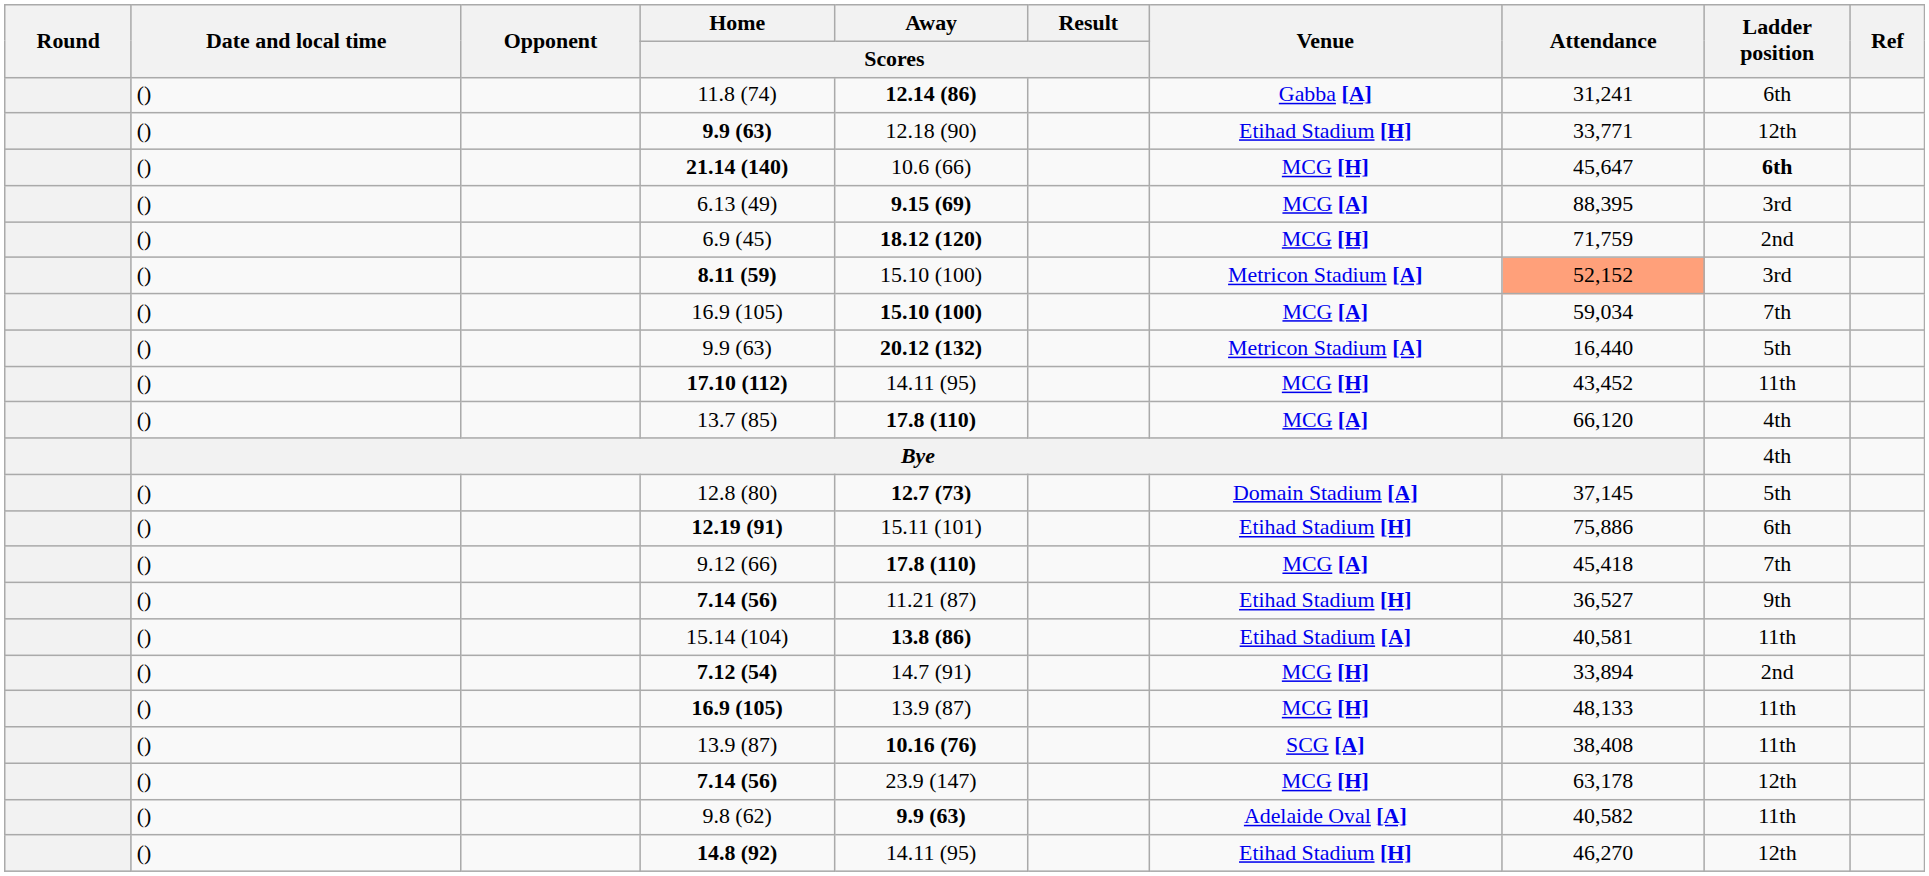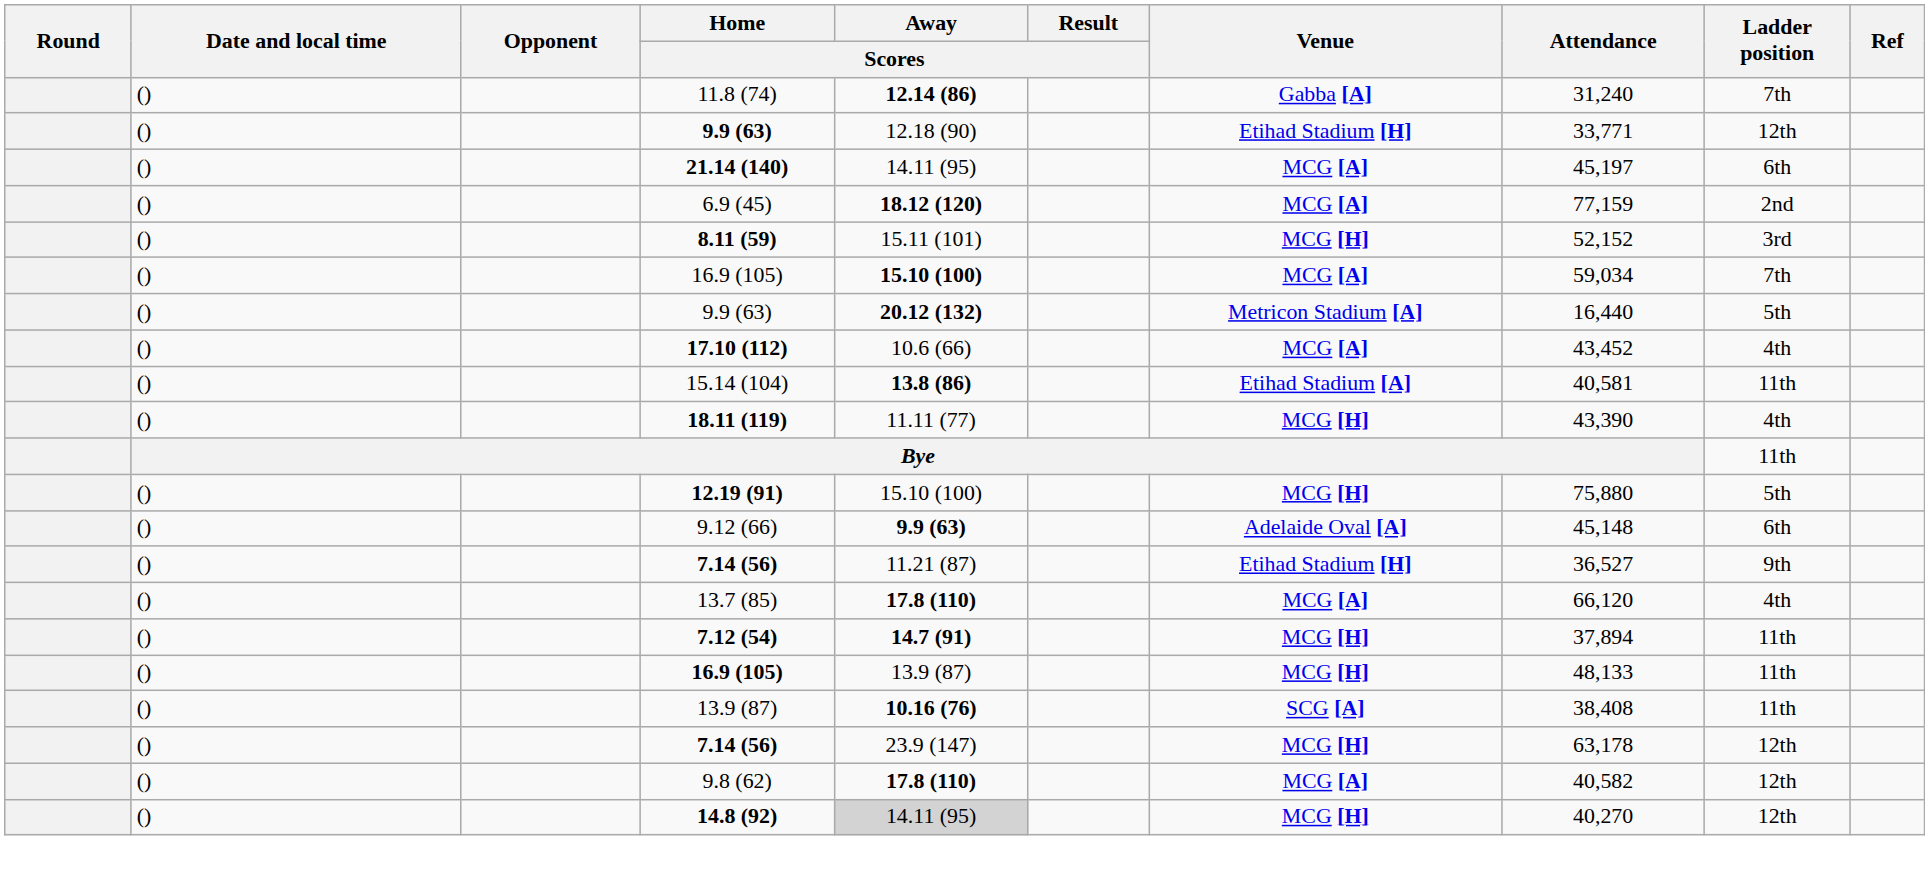 <table class="wikitable plainrowheaders" style="font-size:90%; width:100%; text-align:center;">
 <tr>
 <th scope="col" rowspan="2">Round</th>
 <th scope="col" rowspan="2">Date and local time</th>
 <th scope="col" rowspan="2">Opponent</th>
 <th scope="col">Home</th>
 <th scope="col">Away</th>
 <th scope="col">Result</th>
 <th scope="col" rowspan="2">Venue</th>
 <th scope="col" rowspan="2">Attendance</th>
 <th scope="col" rowspan="2">Ladder<br>position</th>
 <th scope="col" class="unsortable" rowspan=2>Ref</th>
 </tr>
 <tr>
 <th scope="col" colspan="3">Scores</th>
 </tr>
 <tr>
 <th scope="row"></th>
 <td align=left> ()</td>
 <td align=left></td>
 <td>11.8 (74)</td>
 <td><strong>12.14 (86)</strong></td>
 <td></td>
 <td><a href='#'>Gabba</a> <a href='#'><strong>[A]</strong></a></td>
-<td>31,241</td>
-<td>6th</td>
+<td>31,240</td>
+<td>7th</td>
 <td></td>
 </tr>
 <tr>
 <th scope="row"></th>
 <td align=left> ()</td>
 <td align=left></td>
 <td><strong>9.9 (63)</strong></td>
 <td>12.18 (90)</td>
 <td></td>
 <td><a href='#'>Etihad Stadium</a> <a href='#'><strong>[H]</strong></a></td>
 <td>33,771</td>
 <td>12th</td>
 <td></td>
 </tr>
 <tr>
 <th scope="row"></th>
 <td align=left> ()</td>
 <td align=left></td>
 <td><strong>21.14 (140)</strong></td>
-<td>10.6 (66)</td>
-<td></td>
-<td><a href='#'>MCG</a> <a href='#'><strong>[H]</strong></a></td>
-<td>45,647</td>
-<td><strong>6th</strong></td>
-<td></td>
-</tr>
-<tr>
-<th scope="row"></th>
-<td align=left> ()</td>
-<td align=left></td>
-<td>6.13 (49)</td>
-<td><strong>9.15 (69)</strong></td>
+<td>14.11 (95)</td>
 <td></td>
 <td><a href='#'>MCG</a> <a href='#'><strong>[A]</strong></a></td>
-<td>88,395</td>
-<td>3rd</td>
+<td>45,197</td>
+<td>6th</td>
 <td></td>
 </tr>
 <tr>
 <th scope="row"></th>
 <td align=left> ()</td>
 <td align=left></td>
 <td>6.9 (45)</td>
 <td><strong>18.12 (120)</strong></td>
 <td></td>
-<td><a href='#'>MCG</a> <a href='#'><strong>[H]</strong></a></td>
-<td>71,759</td>
+<td><a href='#'>MCG</a> <a href='#'><strong>[A]</strong></a></td>
+<td>77,159</td>
 <td>2nd</td>
 <td></td>
 </tr>
 <tr>
 <th scope="row"></th>
 <td align=left> ()</td>
 <td align=left></td>
 <td><strong>8.11 (59)</strong></td>
-<td>15.10 (100)</td>
+<td>15.11 (101)</td>
 <td></td>
-<td><a href='#'>Metricon Stadium</a> <a href='#'><strong>[A]</strong></a></td>
-<td style="background: lightsalmon;">52,152</td>
+<td><a href='#'>MCG</a> <a href='#'><strong>[H]</strong></a></td>
+<td>52,152</td>
 <td>3rd</td>
 <td></td>
 </tr>
 <tr>
 <th scope="row"></th>
 <td align=left> ()</td>
 <td align=left></td>
 <td>16.9 (105)</td>
 <td><strong>15.10 (100)</strong></td>
 <td></td>
 <td><a href='#'>MCG</a> <a href='#'><strong>[A]</strong></a></td>
 <td>59,034</td>
 <td>7th</td>
 <td></td>
 </tr>
 <tr>
 <th scope="row"></th>
 <td align=left> ()</td>
 <td align=left></td>
 <td>9.9 (63)</td>
 <td><strong>20.12 (132)</strong></td>
 <td></td>
 <td><a href='#'>Metricon Stadium</a> <a href='#'><strong>[A]</strong></a></td>
 <td>16,440</td>
 <td>5th</td>
 <td></td>
 </tr>
 <tr>
 <th scope="row"></th>
 <td align=left> ()</td>
 <td align=left></td>
 <td><strong>17.10 (112)</strong></td>
-<td>14.11 (95)</td>
+<td>10.6 (66)</td>
 <td></td>
-<td><a href='#'>MCG</a> <a href='#'><strong>[H]</strong></a></td>
+<td><a href='#'>MCG</a> <a href='#'><strong>[A]</strong></a></td>
 <td>43,452</td>
+<td>4th</td>
+<td></td>
+</tr>
+<tr>
+<th scope="row"></th>
+<td align=left> ()</td>
+<td align=left></td>
+<td>15.14 (104)</td>
+<td><strong>13.8 (86)</strong></td>
+<td></td>
+<td><a href='#'>Etihad Stadium</a> <a href='#'><strong>[A]</strong></a></td>
+<td>40,581</td>
 <td>11th</td>
 <td></td>
 </tr>
 <tr>
 <th scope="row"></th>
 <td align=left> ()</td>
 <td align=left></td>
-<td>13.7 (85)</td>
-<td><strong>17.8 (110)</strong></td>
+<td><strong>18.11 (119)</strong></td>
+<td>11.11 (77)</td>
 <td></td>
-<td><a href='#'>MCG</a> <a href='#'><strong>[A]</strong></a></td>
-<td>66,120</td>
+<td><a href='#'>MCG</a> <a href='#'><strong>[H]</strong></a></td>
+<td>43,390</td>
 <td>4th</td>
 <td></td>
 </tr>
 <tr>
 <th scope="row"></th>
 <th colspan=7><span><em>Bye</em></span></th>
-<td>4th</td>
+<td>11th</td>
 </tr>
 <tr>
 <th scope="row"></th>
 <td align=left> ()</td>
 <td align=left></td>
-<td>12.8 (80)</td>
-<td><strong>12.7 (73)</strong></td>
+<td><strong>12.19 (91)</strong></td>
+<td>15.10 (100)</td>
 <td></td>
-<td><a href='#'>Domain Stadium</a> <a href='#'><strong>[A]</strong></a></td>
-<td>37,145</td>
+<td><a href='#'>MCG</a> <a href='#'><strong>[H]</strong></a></td>
+<td>75,880</td>
 <td>5th</td>
 <td></td>
 </tr>
 <tr>
 <th scope="row"></th>
 <td align=left> ()</td>
 <td align=left></td>
-<td><strong>12.19 (91)</strong></td>
-<td>15.11 (101)</td>
+<td>9.12 (66)</td>
+<td><strong>9.9 (63)</strong></td>
 <td></td>
-<td><a href='#'>Etihad Stadium</a> <a href='#'><strong>[H]</strong></a></td>
-<td>75,886</td>
+<td><a href='#'>Adelaide Oval</a> <a href='#'><strong>[A]</strong></a></td>
+<td>45,148</td>
 <td>6th</td>
-<td></td>
-</tr>
-<tr>
-<th scope="row"></th>
-<td align=left> ()</td>
-<td align=left></td>
-<td>9.12 (66)</td>
-<td><strong>17.8 (110)</strong></td>
-<td></td>
-<td><a href='#'>MCG</a> <a href='#'><strong>[A]</strong></a></td>
-<td>45,418</td>
-<td>7th</td>
 <td></td>
 </tr>
 <tr>
 <th scope="row"></th>
 <td align=left> ()</td>
 <td align=left></td>
 <td><strong>7.14 (56)</strong></td>
 <td>11.21 (87)</td>
 <td></td>
 <td><a href='#'>Etihad Stadium</a> <a href='#'><strong>[H]</strong></a></td>
 <td>36,527</td>
 <td>9th</td>
 <td></td>
 </tr>
 <tr>
 <th scope="row"></th>
 <td align=left> ()</td>
 <td align=left></td>
-<td>15.14 (104)</td>
-<td><strong>13.8 (86)</strong></td>
+<td>13.7 (85)</td>
+<td><strong>17.8 (110)</strong></td>
 <td></td>
-<td><a href='#'>Etihad Stadium</a> <a href='#'><strong>[A]</strong></a></td>
-<td>40,581</td>
-<td>11th</td>
+<td><a href='#'>MCG</a> <a href='#'><strong>[A]</strong></a></td>
+<td>66,120</td>
+<td>4th</td>
 <td></td>
 </tr>
 <tr>
 <th scope="row"></th>
 <td align=left> ()</td>
 <td align=left></td>
 <td><strong>7.12 (54)</strong></td>
-<td>14.7 (91)</td>
+<td><strong>14.7 (91)</strong></td>
 <td></td>
 <td><a href='#'>MCG</a> <a href='#'><strong>[H]</strong></a></td>
-<td>33,894</td>
-<td>2nd</td>
+<td>37,894</td>
+<td>11th</td>
 <td></td>
 </tr>
 <tr>
 <th scope="row"></th>
 <td align=left> ()</td>
 <td align=left></td>
 <td><strong>16.9 (105)</strong></td>
 <td>13.9 (87)</td>
 <td></td>
 <td><a href='#'>MCG</a> <a href='#'><strong>[H]</strong></a></td>
 <td>48,133</td>
 <td>11th</td>
 <td></td>
 </tr>
 <tr>
 <th scope="row"></th>
 <td align=left> ()</td>
 <td align=left></td>
 <td>13.9 (87)</td>
 <td><strong>10.16 (76)</strong></td>
 <td></td>
 <td><a href='#'>SCG</a> <a href='#'><strong>[A]</strong></a></td>
 <td>38,408</td>
 <td>11th</td>
 <td></td>
 </tr>
 <tr>
 <th scope="row"></th>
 <td align=left> ()</td>
 <td align=left></td>
 <td><strong>7.14 (56)</strong></td>
 <td>23.9 (147)</td>
 <td></td>
 <td><a href='#'>MCG</a> <a href='#'><strong>[H]</strong></a></td>
 <td>63,178</td>
 <td>12th</td>
 <td></td>
 </tr>
 <tr>
 <th scope="row"></th>
 <td align=left> ()</td>
 <td align=left></td>
 <td>9.8 (62)</td>
-<td><strong>9.9 (63)</strong></td>
+<td><strong>17.8 (110)</strong></td>
 <td></td>
-<td><a href='#'>Adelaide Oval</a> <a href='#'><strong>[A]</strong></a></td>
+<td><a href='#'>MCG</a> <a href='#'><strong>[A]</strong></a></td>
 <td>40,582</td>
-<td>11th</td>
+<td>12th</td>
 <td></td>
 </tr>
 <tr>
 <th scope="row"></th>
 <td align=left> ()</td>
 <td align=left></td>
 <td><strong>14.8 (92)</strong></td>
-<td>14.11 (95)</td>
+<td style="background: lightgrey;">14.11 (95)</td>
 <td></td>
-<td><a href='#'>Etihad Stadium</a> <a href='#'><strong>[H]</strong></a></td>
-<td>46,270</td>
+<td><a href='#'>MCG</a> <a href='#'><strong>[H]</strong></a></td>
+<td>40,270</td>
 <td>12th</td>
 <td></td>
 </tr>
 </table>
